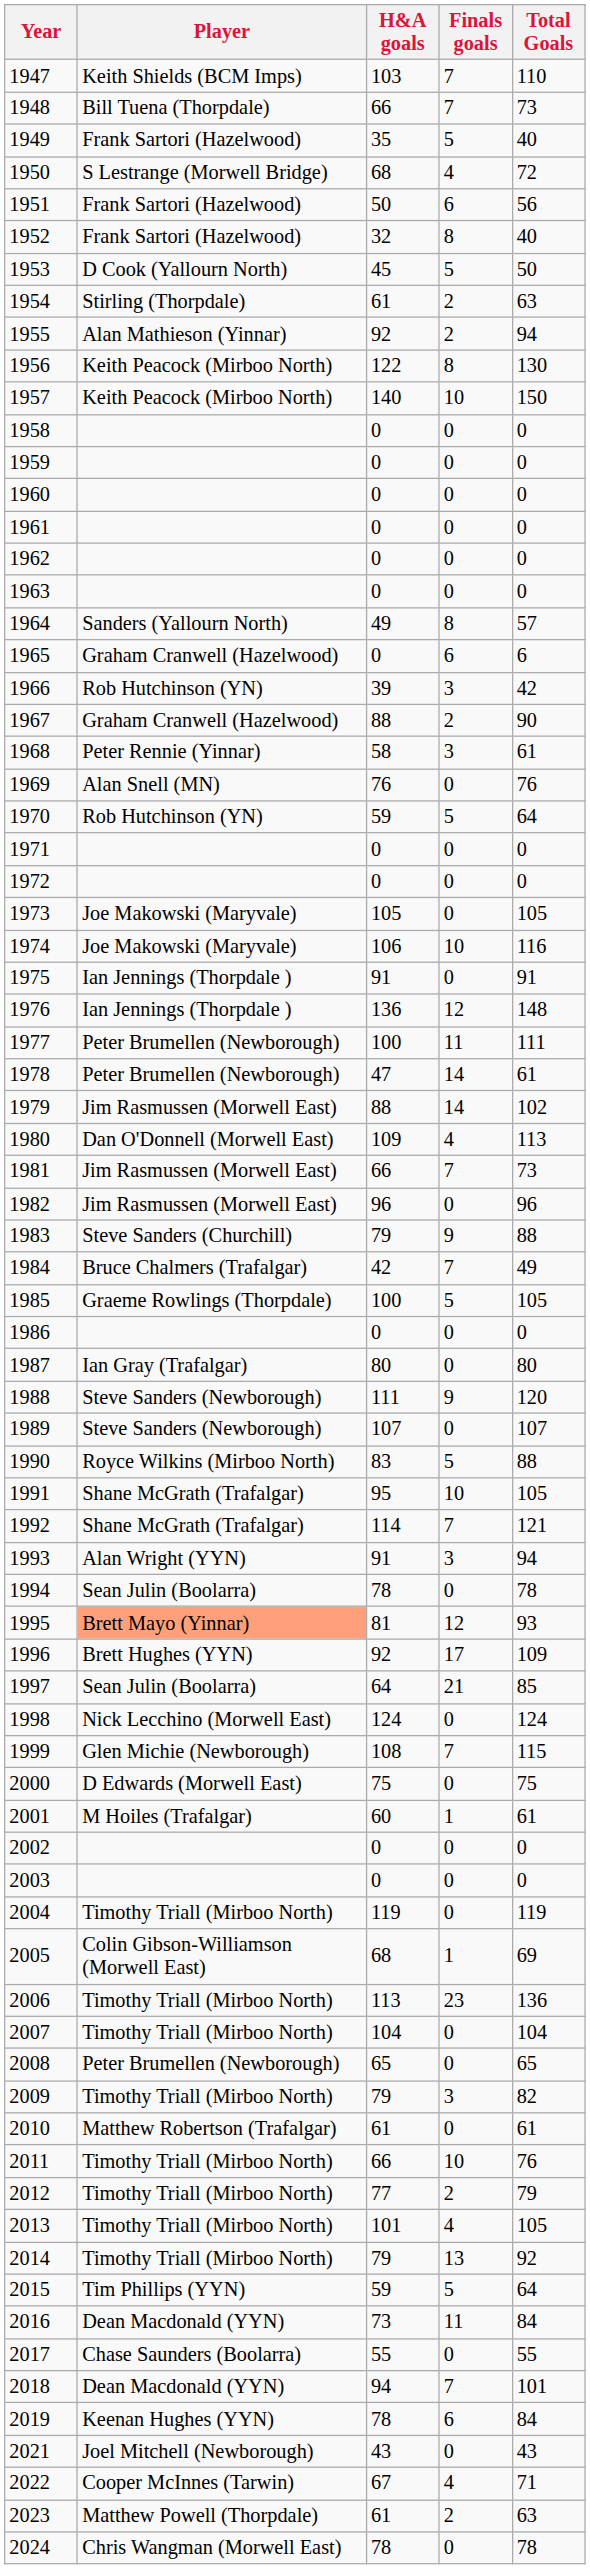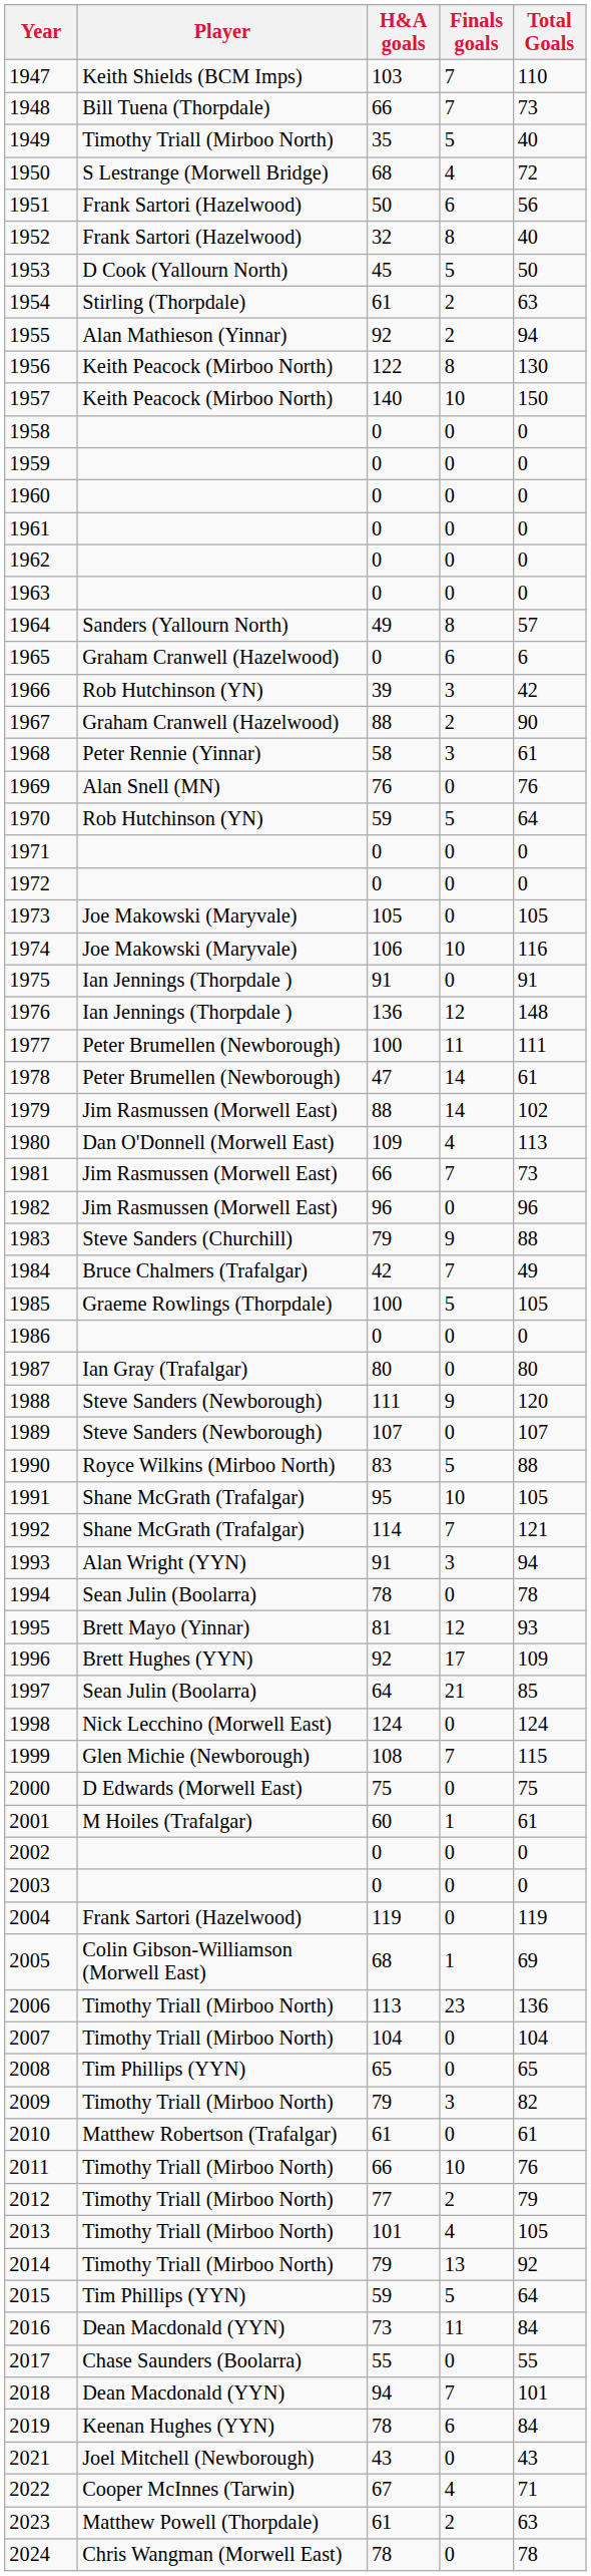 <table class="wikitable">
 <tr>
 <th style="color:crimson" width="50">Year</th>
 <th style="color:crimson" width="220">Player</th>
 <th style="color:crimson" width="50">H&A goals</th>
 <th style="color:crimson" width="50">Finals goals</th>
 <th style="color:crimson" width="50">Total Goals</th>
 </tr>
 <tr>
 <td>1947</td>
 <td>Keith Shields (BCM Imps)</td>
 <td>103</td>
 <td>7</td>
 <td>110</td>
 </tr>
 <tr>
 <td>1948</td>
 <td>Bill Tuena (Thorpdale)</td>
 <td>66</td>
 <td>7</td>
 <td>73</td>
 </tr>
 <tr>
 <td>1949</td>
-<td>Frank Sartori (Hazelwood)</td>
+<td>Timothy Triall (Mirboo North)</td>
 <td>35</td>
 <td>5</td>
 <td>40</td>
 </tr>
 <tr>
 <td>1950</td>
 <td>S Lestrange (Morwell Bridge)</td>
 <td>68</td>
 <td>4</td>
 <td>72</td>
 </tr>
 <tr>
 <td>1951</td>
 <td>Frank Sartori (Hazelwood)</td>
 <td>50</td>
 <td>6</td>
 <td>56</td>
 </tr>
 <tr>
 <td>1952</td>
 <td>Frank Sartori (Hazelwood)</td>
 <td>32</td>
 <td>8</td>
 <td>40</td>
 </tr>
 <tr>
 <td>1953</td>
 <td>D Cook (Yallourn North)</td>
 <td>45</td>
 <td>5</td>
 <td>50</td>
 </tr>
 <tr>
 <td>1954</td>
 <td>Stirling (Thorpdale)</td>
 <td>61</td>
 <td>2</td>
 <td>63</td>
 </tr>
 <tr>
 <td>1955</td>
 <td>Alan Mathieson (Yinnar)</td>
 <td>92</td>
 <td>2</td>
 <td>94</td>
 </tr>
 <tr>
 <td>1956</td>
 <td>Keith Peacock (Mirboo North)</td>
 <td>122</td>
 <td>8</td>
 <td>130</td>
 </tr>
 <tr>
 <td>1957</td>
 <td>Keith Peacock (Mirboo North)</td>
 <td>140</td>
 <td>10</td>
 <td>150</td>
 </tr>
 <tr>
 <td>1958</td>
 <td></td>
 <td>0</td>
 <td>0</td>
 <td>0</td>
 </tr>
 <tr>
 <td>1959</td>
 <td></td>
 <td>0</td>
 <td>0</td>
 <td>0</td>
 </tr>
 <tr>
 <td>1960</td>
 <td></td>
 <td>0</td>
 <td>0</td>
 <td>0</td>
 </tr>
 <tr>
 <td>1961</td>
 <td></td>
 <td>0</td>
 <td>0</td>
 <td>0</td>
 </tr>
 <tr>
 <td>1962</td>
 <td></td>
 <td>0</td>
 <td>0</td>
 <td>0</td>
 </tr>
 <tr>
 <td>1963</td>
 <td></td>
 <td>0</td>
 <td>0</td>
 <td>0</td>
 </tr>
 <tr>
 <td>1964</td>
 <td>Sanders (Yallourn North)</td>
 <td>49</td>
 <td>8</td>
 <td>57</td>
 </tr>
 <tr>
 <td>1965</td>
 <td>Graham Cranwell (Hazelwood)</td>
 <td>0</td>
 <td>6</td>
 <td>6</td>
 </tr>
 <tr>
 <td>1966</td>
 <td>Rob Hutchinson (YN)</td>
 <td>39</td>
 <td>3</td>
 <td>42</td>
 </tr>
 <tr>
 <td>1967</td>
 <td>Graham Cranwell (Hazelwood)</td>
 <td>88</td>
 <td>2</td>
 <td>90</td>
 </tr>
 <tr>
 <td>1968</td>
 <td>Peter Rennie (Yinnar)</td>
 <td>58</td>
 <td>3</td>
 <td>61</td>
 </tr>
 <tr>
 <td>1969</td>
 <td>Alan Snell (MN)</td>
 <td>76</td>
 <td>0</td>
 <td>76</td>
 </tr>
 <tr>
 <td>1970</td>
 <td>Rob Hutchinson (YN)</td>
 <td>59</td>
 <td>5</td>
 <td>64</td>
 </tr>
 <tr>
 <td>1971</td>
 <td></td>
 <td>0</td>
 <td>0</td>
 <td>0</td>
 </tr>
 <tr>
 <td>1972</td>
 <td></td>
 <td>0</td>
 <td>0</td>
 <td>0</td>
 </tr>
 <tr>
 <td>1973</td>
 <td>Joe Makowski (Maryvale)</td>
 <td>105</td>
 <td>0</td>
 <td>105</td>
 </tr>
 <tr>
 <td>1974</td>
 <td>Joe Makowski (Maryvale)</td>
 <td>106</td>
 <td>10</td>
 <td>116</td>
 </tr>
 <tr>
 <td>1975</td>
 <td>Ian Jennings (Thorpdale )</td>
 <td>91</td>
 <td>0</td>
 <td>91</td>
 </tr>
 <tr>
 <td>1976</td>
 <td>Ian Jennings (Thorpdale )</td>
 <td>136</td>
 <td>12</td>
 <td>148</td>
 </tr>
 <tr>
 <td>1977</td>
 <td>Peter Brumellen (Newborough)</td>
 <td>100</td>
 <td>11</td>
 <td>111</td>
 </tr>
 <tr>
 <td>1978</td>
 <td>Peter Brumellen (Newborough)</td>
 <td>47</td>
 <td>14</td>
 <td>61</td>
 </tr>
 <tr>
 <td>1979</td>
 <td>Jim Rasmussen (Morwell East)</td>
 <td>88</td>
 <td>14</td>
 <td>102</td>
 </tr>
 <tr>
 <td>1980</td>
 <td>Dan O'Donnell (Morwell East)</td>
 <td>109</td>
 <td>4</td>
 <td>113</td>
 </tr>
 <tr>
 <td>1981</td>
 <td>Jim Rasmussen (Morwell East)</td>
 <td>66</td>
 <td>7</td>
 <td>73</td>
 </tr>
 <tr>
 <td>1982</td>
 <td>Jim Rasmussen (Morwell East)</td>
 <td>96</td>
 <td>0</td>
 <td>96</td>
 </tr>
 <tr>
 <td>1983</td>
 <td>Steve Sanders (Churchill)</td>
 <td>79</td>
 <td>9</td>
 <td>88</td>
 </tr>
 <tr>
 <td>1984</td>
 <td>Bruce Chalmers (Trafalgar)</td>
 <td>42</td>
 <td>7</td>
 <td>49</td>
 </tr>
 <tr>
 <td>1985</td>
 <td>Graeme Rowlings (Thorpdale)</td>
 <td>100</td>
 <td>5</td>
 <td>105</td>
 </tr>
 <tr>
 <td>1986</td>
 <td></td>
 <td>0</td>
 <td>0</td>
 <td>0</td>
 </tr>
 <tr>
 <td>1987</td>
 <td>Ian Gray (Trafalgar)</td>
 <td>80</td>
 <td>0</td>
 <td>80</td>
 </tr>
 <tr>
 <td>1988</td>
 <td>Steve Sanders (Newborough)</td>
 <td>111</td>
 <td>9</td>
 <td>120</td>
 </tr>
 <tr>
 <td>1989</td>
 <td>Steve Sanders (Newborough)</td>
 <td>107</td>
 <td>0</td>
 <td>107</td>
 </tr>
 <tr>
 <td>1990</td>
 <td>Royce Wilkins (Mirboo North)</td>
 <td>83</td>
 <td>5</td>
 <td>88</td>
 </tr>
 <tr>
 <td>1991</td>
 <td>Shane McGrath (Trafalgar)</td>
 <td>95</td>
 <td>10</td>
 <td>105</td>
 </tr>
 <tr>
 <td>1992</td>
 <td>Shane McGrath (Trafalgar)</td>
 <td>114</td>
 <td>7</td>
 <td>121</td>
 </tr>
 <tr>
 <td>1993</td>
 <td>Alan Wright (YYN)</td>
 <td>91</td>
 <td>3</td>
 <td>94</td>
 </tr>
 <tr>
 <td>1994</td>
 <td>Sean Julin (Boolarra)</td>
 <td>78</td>
 <td>0</td>
 <td>78</td>
 </tr>
 <tr>
 <td>1995</td>
-<td style="background: lightsalmon;">Brett Mayo (Yinnar)</td>
+<td>Brett Mayo (Yinnar)</td>
 <td>81</td>
 <td>12</td>
 <td>93</td>
 </tr>
 <tr>
 <td>1996</td>
 <td>Brett Hughes (YYN)</td>
 <td>92</td>
 <td>17</td>
 <td>109</td>
 </tr>
 <tr>
 <td>1997</td>
 <td>Sean Julin (Boolarra)</td>
 <td>64</td>
 <td>21</td>
 <td>85</td>
 </tr>
 <tr>
 <td>1998</td>
 <td>Nick Lecchino (Morwell East)</td>
 <td>124</td>
 <td>0</td>
 <td>124</td>
 </tr>
 <tr>
 <td>1999</td>
 <td>Glen Michie (Newborough)</td>
 <td>108</td>
 <td>7</td>
 <td>115</td>
 </tr>
 <tr>
 <td>2000</td>
 <td>D Edwards (Morwell East)</td>
 <td>75</td>
 <td>0</td>
 <td>75</td>
 </tr>
 <tr>
 <td>2001</td>
 <td>M Hoiles (Trafalgar)</td>
 <td>60</td>
 <td>1</td>
 <td>61</td>
 </tr>
 <tr>
 <td>2002</td>
 <td></td>
 <td>0</td>
 <td>0</td>
 <td>0</td>
 </tr>
 <tr>
 <td>2003</td>
 <td></td>
 <td>0</td>
 <td>0</td>
 <td>0</td>
 </tr>
 <tr>
 <td>2004</td>
-<td>Timothy Triall (Mirboo North)</td>
+<td>Frank Sartori (Hazelwood)</td>
 <td>119</td>
 <td>0</td>
 <td>119</td>
 </tr>
 <tr>
 <td>2005</td>
 <td>Colin Gibson-Williamson (Morwell East)</td>
 <td>68</td>
 <td>1</td>
 <td>69</td>
 </tr>
 <tr>
 <td>2006</td>
 <td>Timothy Triall (Mirboo North)</td>
 <td>113</td>
 <td>23</td>
 <td>136</td>
 </tr>
 <tr>
 <td>2007</td>
 <td>Timothy Triall (Mirboo North)</td>
 <td>104</td>
 <td>0</td>
 <td>104</td>
 </tr>
 <tr>
 <td>2008</td>
-<td>Peter Brumellen (Newborough)</td>
+<td>Tim Phillips (YYN)</td>
 <td>65</td>
 <td>0</td>
 <td>65</td>
 </tr>
 <tr>
 <td>2009</td>
 <td>Timothy Triall (Mirboo North)</td>
 <td>79</td>
 <td>3</td>
 <td>82</td>
 </tr>
 <tr>
 <td>2010</td>
 <td>Matthew Robertson (Trafalgar)</td>
 <td>61</td>
 <td>0</td>
 <td>61</td>
 </tr>
 <tr>
 <td>2011</td>
 <td>Timothy Triall (Mirboo North)</td>
 <td>66</td>
 <td>10</td>
 <td>76</td>
 </tr>
 <tr>
 <td>2012</td>
 <td>Timothy Triall (Mirboo North)</td>
 <td>77</td>
 <td>2</td>
 <td>79</td>
 </tr>
 <tr>
 <td>2013</td>
 <td>Timothy Triall (Mirboo North)</td>
 <td>101</td>
 <td>4</td>
 <td>105</td>
 </tr>
 <tr>
 <td>2014</td>
 <td>Timothy Triall (Mirboo North)</td>
 <td>79</td>
 <td>13</td>
 <td>92</td>
 </tr>
 <tr>
 <td>2015</td>
 <td>Tim Phillips (YYN)</td>
 <td>59</td>
 <td>5</td>
 <td>64</td>
 </tr>
 <tr>
 <td>2016</td>
 <td>Dean Macdonald (YYN)</td>
 <td>73</td>
 <td>11</td>
 <td>84</td>
 </tr>
 <tr>
 <td>2017</td>
 <td>Chase Saunders (Boolarra)</td>
 <td>55</td>
 <td>0</td>
 <td>55</td>
 </tr>
 <tr>
 <td>2018</td>
 <td>Dean Macdonald (YYN)</td>
 <td>94</td>
 <td>7</td>
 <td>101</td>
 </tr>
 <tr>
 <td>2019</td>
 <td>Keenan Hughes (YYN)</td>
 <td>78</td>
 <td>6</td>
 <td>84</td>
 </tr>
 <tr>
 <td>2021</td>
 <td>Joel Mitchell (Newborough)</td>
 <td>43</td>
 <td>0</td>
 <td>43</td>
 </tr>
 <tr>
 <td>2022</td>
 <td>Cooper McInnes (Tarwin)</td>
 <td>67</td>
 <td>4</td>
 <td>71</td>
 </tr>
 <tr>
 <td>2023</td>
 <td>Matthew Powell (Thorpdale)</td>
 <td>61</td>
 <td>2</td>
 <td>63</td>
 </tr>
 <tr>
 <td>2024</td>
 <td>Chris Wangman (Morwell East)</td>
 <td>78</td>
 <td>0</td>
 <td>78</td>
 </tr>
 </table>
